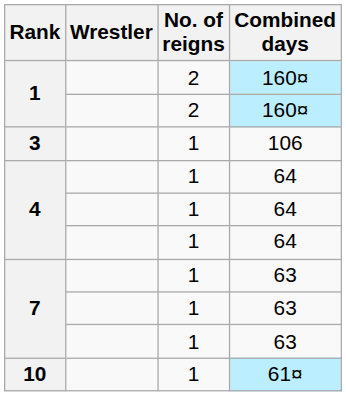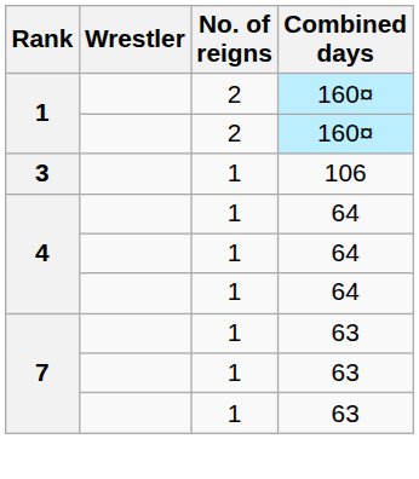 <table class="wikitable sortable" style="text-align:center">
 <tr>
 <th>Rank</th>
 <th>Wrestler</th>
 <th>No. of<br>reigns</th>
 <th data-sort-type="number">Combined<br>days</th>
 </tr>
 <tr>
 <th rowspan="2">1</th>
 <td></td>
 <td>2</td>
 <td style="background-color:#bbeeff">160¤</td>
 </tr>
 <tr>
 <td></td>
 <td>2</td>
 <td style="background-color:#bbeeff">160¤</td>
 </tr>
 <tr>
 <th>3</th>
 <td></td>
 <td>1</td>
 <td>106</td>
 </tr>
 <tr>
 <th rowspan="3">4</th>
 <td></td>
 <td>1</td>
 <td>64</td>
 </tr>
 <tr>
 <td></td>
 <td>1</td>
 <td>64</td>
 </tr>
 <tr>
 <td></td>
 <td>1</td>
 <td>64</td>
 </tr>
 <tr>
 <th rowspan="3">7</th>
 <td></td>
 <td>1</td>
 <td>63</td>
 </tr>
 <tr>
 <td></td>
 <td>1</td>
 <td>63</td>
 </tr>
 <tr>
 <td></td>
 <td>1</td>
 <td>63</td>
 </tr>
-<tr>
-<th>10</th>
-<td></td>
-<td>1</td>
-<td style="background-color:#bbeeff">61¤</td>
-</tr>
 </table>
